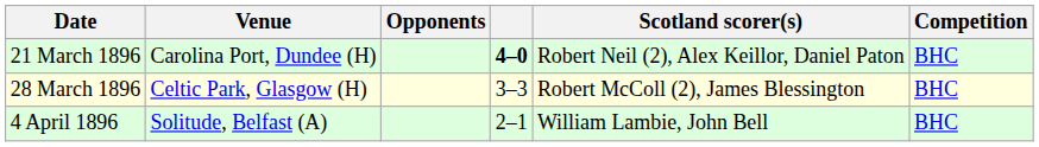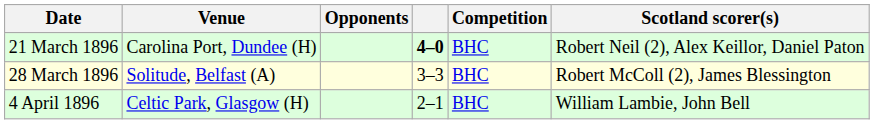 <table class="wikitable">
 <tr>
 <th>Date</th>
 <th>Venue</th>
 <th>Opponents</th>
 <th></th>
+<th>Competition</th>
 <th>Scotland scorer(s)</th>
-<th>Competition</th>
 </tr>
 <tr bgcolor=#ddffdd>
 <td>21 March 1896</td>
 <td>Carolina Port, <a href='#'>Dundee</a> (H)</td>
 <td></td>
 <td align=center><strong>4–0</strong></td>
+<td><a href='#'>BHC</a></td>
 <td>Robert Neil (2), Alex Keillor, Daniel Paton</td>
-<td><a href='#'>BHC</a></td>
 </tr>
 <tr bgcolor=#ffffdd>
 <td>28 March 1896</td>
-<td><a href='#'>Celtic Park</a>, <a href='#'>Glasgow</a> (H)</td>
+<td><a href='#'>Solitude</a>, <a href='#'>Belfast</a> (A)</td>
 <td></td>
 <td align=center>3–3</td>
+<td><a href='#'>BHC</a></td>
 <td>Robert McColl (2), James Blessington</td>
-<td><a href='#'>BHC</a></td>
 </tr>
 <tr bgcolor=#ddffdd>
 <td>4 April 1896</td>
-<td><a href='#'>Solitude</a>, <a href='#'>Belfast</a> (A)</td>
+<td><a href='#'>Celtic Park</a>, <a href='#'>Glasgow</a> (H)</td>
 <td></td>
 <td align=center>2–1</td>
+<td><a href='#'>BHC</a></td>
 <td>William Lambie, John Bell</td>
-<td><a href='#'>BHC</a></td>
 </tr>
 </table>
